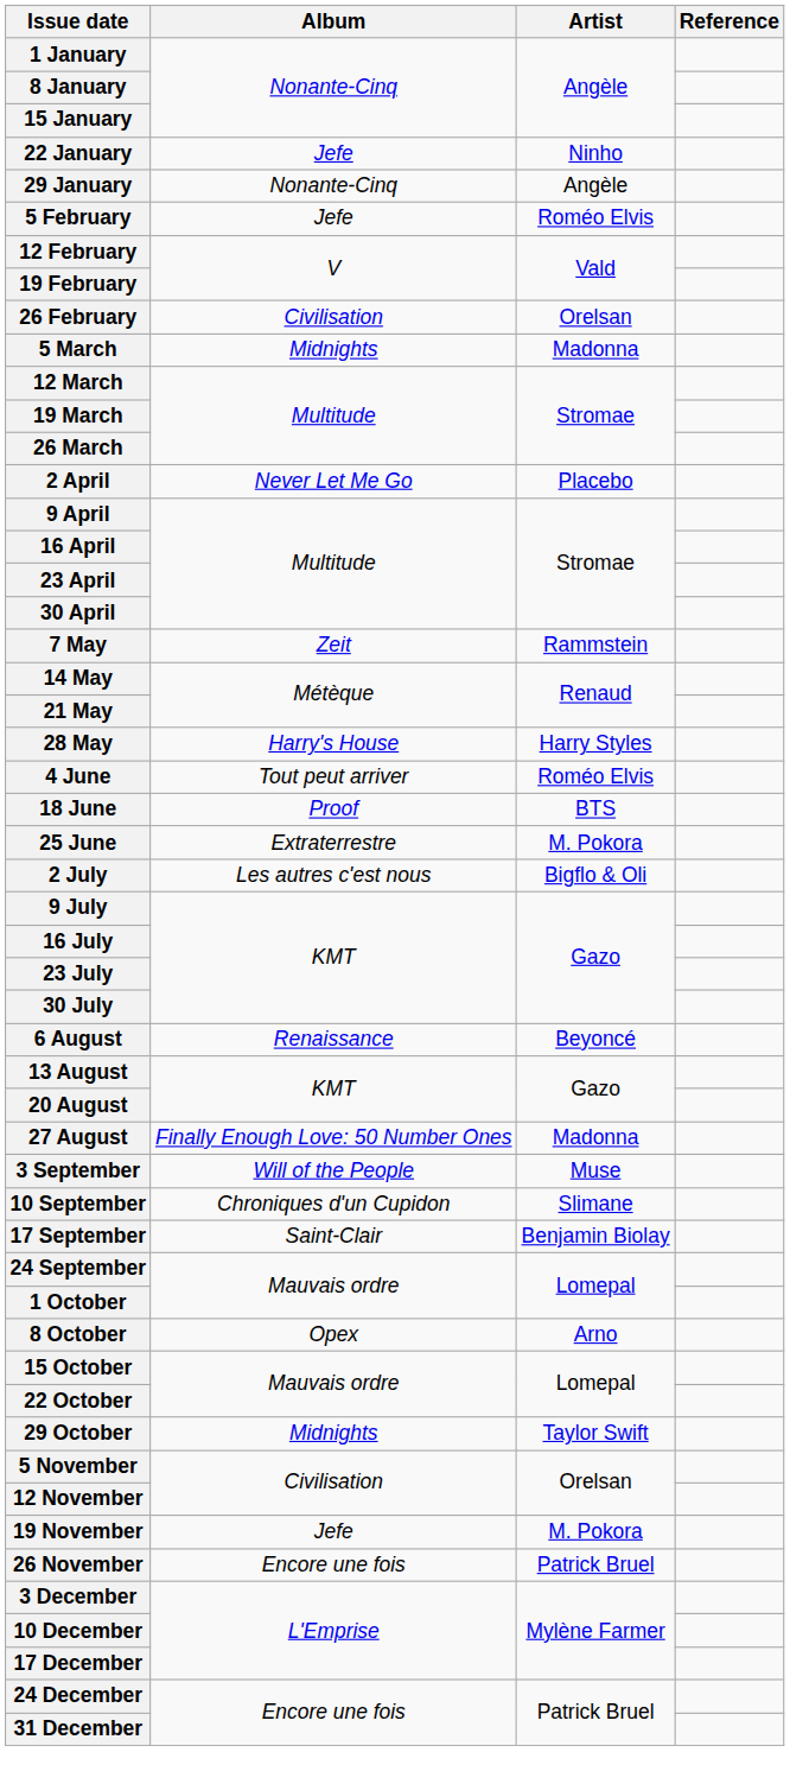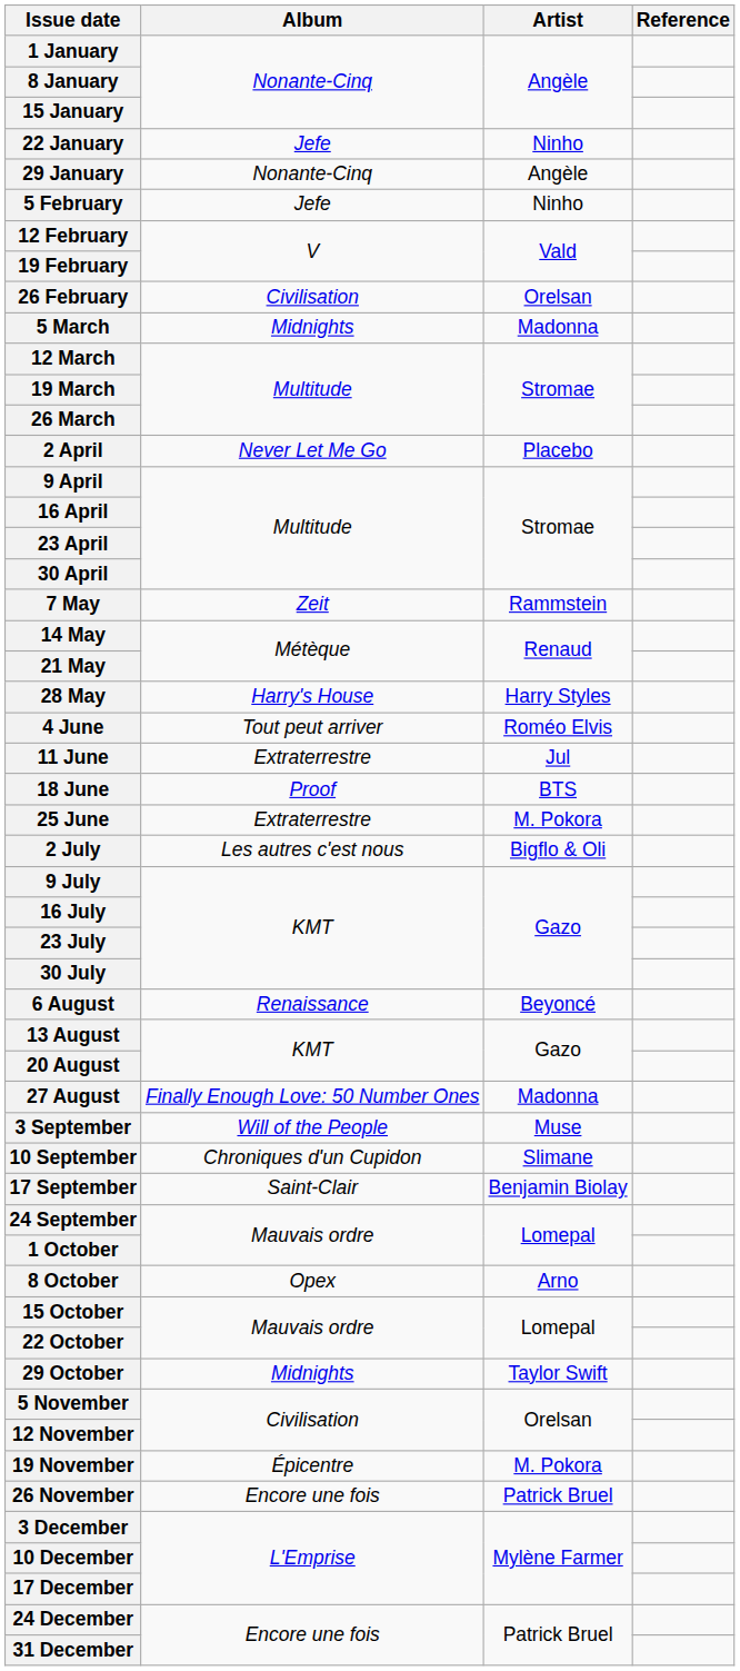 <table class="wikitable plainrowheaders" style="text-align:center">
 <tr>
 <th>Issue date</th>
 <th>Album</th>
 <th>Artist</th>
 <th>Reference</th>
 </tr>
 <tr>
 <th scope="row">1 January</th>
 <td rowspan="3"><em><a href='#'>Nonante-Cinq</a></em></td>
 <td rowspan="3"><a href='#'>Angèle</a></td>
 <td></td>
 </tr>
 <tr>
 <th scope="row">8 January</th>
 <td></td>
 </tr>
 <tr>
 <th scope="row">15 January</th>
 <td></td>
 </tr>
 <tr>
 <th scope="row">22 January</th>
 <td><em><a href='#'>Jefe</a></em></td>
 <td><a href='#'>Ninho</a></td>
 <td></td>
 </tr>
 <tr>
 <th scope="row">29 January</th>
 <td><em>Nonante-Cinq</em></td>
 <td>Angèle</td>
 <td></td>
 </tr>
 <tr>
 <th scope="row">5 February</th>
 <td><em>Jefe</em></td>
-<td><a href='#'>Roméo Elvis</a></td>
+<td>Ninho</td>
 <td></td>
 </tr>
 <tr>
 <th scope="row">12 February</th>
 <td rowspan="2"><em>V</em></td>
 <td rowspan="2"><a href='#'>Vald</a></td>
 <td></td>
 </tr>
 <tr>
 <th scope="row">19 February</th>
 <td></td>
 </tr>
 <tr>
 <th scope="row">26 February</th>
 <td><em><a href='#'>Civilisation</a></em></td>
 <td><a href='#'>Orelsan</a></td>
 <td></td>
 </tr>
 <tr>
 <th scope="row">5 March</th>
 <td><em><a href='#'>Midnights</a></em></td>
 <td><a href='#'>Madonna</a></td>
 <td></td>
 </tr>
 <tr>
 <th scope="row">12 March</th>
 <td rowspan="3"><em><a href='#'>Multitude</a></em></td>
 <td rowspan="3"><a href='#'>Stromae</a></td>
 <td></td>
 </tr>
 <tr>
 <th scope="row">19 March</th>
 <td></td>
 </tr>
 <tr>
 <th scope="row">26 March</th>
 <td></td>
 </tr>
 <tr>
 <th scope="row">2 April</th>
 <td><em><a href='#'>Never Let Me Go</a></em></td>
 <td><a href='#'>Placebo</a></td>
 <td></td>
 </tr>
 <tr>
 <th scope="row">9 April</th>
 <td rowspan="4"><em>Multitude</em></td>
 <td rowspan="4">Stromae</td>
 <td></td>
 </tr>
 <tr>
 <th scope="row">16 April</th>
 <td></td>
 </tr>
 <tr>
 <th scope="row">23 April</th>
 <td></td>
 </tr>
 <tr>
 <th scope="row">30 April</th>
 <td></td>
 </tr>
 <tr>
 <th scope="row">7 May</th>
 <td><em><a href='#'>Zeit</a></em></td>
 <td><a href='#'>Rammstein</a></td>
 <td></td>
 </tr>
 <tr>
 <th scope="row">14 May</th>
 <td rowspan="2"><em>Métèque</em></td>
 <td rowspan="2"><a href='#'>Renaud</a></td>
 <td></td>
 </tr>
 <tr>
 <th scope="row">21 May</th>
 <td></td>
 </tr>
 <tr>
 <th scope="row">28 May</th>
 <td><em><a href='#'>Harry's House</a></em></td>
 <td><a href='#'>Harry Styles</a></td>
 <td></td>
 </tr>
 <tr>
 <th scope="row">4 June</th>
 <td><em>Tout peut arriver</em></td>
 <td><a href='#'>Roméo Elvis</a></td>
+<td></td>
+</tr>
+<tr>
+<th scope="row">11 June</th>
+<td><em>Extraterrestre</em></td>
+<td><a href='#'>Jul</a></td>
 <td></td>
 </tr>
 <tr>
 <th scope="row">18 June</th>
 <td><em><a href='#'>Proof</a></em></td>
 <td><a href='#'>BTS</a></td>
 <td></td>
 </tr>
 <tr>
 <th scope="row">25 June</th>
 <td><em>Extraterrestre</em></td>
 <td><a href='#'>M. Pokora</a></td>
 <td></td>
 </tr>
 <tr>
 <th scope="row">2 July</th>
 <td><em>Les autres c'est nous</em></td>
 <td><a href='#'>Bigflo & Oli</a></td>
 <td></td>
 </tr>
 <tr>
 <th scope="row">9 July</th>
 <td rowspan="4"><em>KMT</em></td>
 <td rowspan="4"><a href='#'>Gazo</a></td>
 <td></td>
 </tr>
 <tr>
 <th scope="row">16 July</th>
 <td></td>
 </tr>
 <tr>
 <th scope="row">23 July</th>
 <td></td>
 </tr>
 <tr>
 <th scope="row">30 July</th>
 <td></td>
 </tr>
 <tr>
 <th scope="row">6 August</th>
 <td><em><a href='#'>Renaissance</a></em></td>
 <td><a href='#'>Beyoncé</a></td>
 <td></td>
 </tr>
 <tr>
 <th scope="row">13 August</th>
 <td rowspan="2"><em>KMT</em></td>
 <td rowspan="2">Gazo</td>
 <td></td>
 </tr>
 <tr>
 <th scope="row">20 August</th>
 <td></td>
 </tr>
 <tr>
 <th scope="row">27 August</th>
 <td><em><a href='#'>Finally Enough Love: 50 Number Ones</a></em></td>
 <td><a href='#'>Madonna</a></td>
 <td></td>
 </tr>
 <tr>
 <th scope="row">3 September</th>
 <td><em><a href='#'>Will of the People</a></em></td>
 <td><a href='#'>Muse</a></td>
 <td></td>
 </tr>
 <tr>
 <th scope="row">10 September</th>
 <td><em>Chroniques d'un Cupidon</em></td>
 <td><a href='#'>Slimane</a></td>
 <td></td>
 </tr>
 <tr>
 <th scope="row">17 September</th>
 <td><em>Saint-Clair</em></td>
 <td><a href='#'>Benjamin Biolay</a></td>
 <td></td>
 </tr>
 <tr>
 <th scope="row">24 September</th>
 <td rowspan="2"><em>Mauvais ordre</em></td>
 <td rowspan="2"><a href='#'>Lomepal</a></td>
 <td></td>
 </tr>
 <tr>
 <th scope="row">1 October</th>
 <td></td>
 </tr>
 <tr>
 <th scope="row">8 October</th>
 <td><em>Opex</em></td>
 <td><a href='#'>Arno</a></td>
 <td></td>
 </tr>
 <tr>
 <th scope="row">15 October</th>
 <td rowspan="2"><em>Mauvais ordre</em></td>
 <td rowspan="2">Lomepal</td>
 <td></td>
 </tr>
 <tr>
 <th scope="row">22 October</th>
 <td></td>
 </tr>
 <tr>
 <th scope="row">29 October</th>
 <td><em><a href='#'>Midnights</a></em></td>
 <td><a href='#'>Taylor Swift</a></td>
 <td></td>
 </tr>
 <tr>
 <th scope="row">5 November</th>
 <td rowspan="2"><em>Civilisation</em></td>
 <td rowspan="2">Orelsan</td>
 <td></td>
 </tr>
 <tr>
 <th scope="row">12 November</th>
 <td></td>
 </tr>
 <tr>
 <th scope="row">19 November</th>
-<td><em>Jefe</em></td>
+<td><em>Épicentre</em></td>
 <td><a href='#'>M. Pokora</a></td>
 <td></td>
 </tr>
 <tr>
 <th scope="row">26 November</th>
 <td><em>Encore une fois</em></td>
 <td><a href='#'>Patrick Bruel</a></td>
 <td></td>
 </tr>
 <tr>
 <th scope="row">3 December</th>
 <td rowspan="3"><em><a href='#'>L'Emprise</a></em></td>
 <td rowspan="3"><a href='#'>Mylène Farmer</a></td>
 <td></td>
 </tr>
 <tr>
 <th scope="row">10 December</th>
 <td></td>
 </tr>
 <tr>
 <th scope="row">17 December</th>
 <td></td>
 </tr>
 <tr>
 <th scope="row">24 December</th>
 <td rowspan="2"><em>Encore une fois</em></td>
 <td rowspan="2">Patrick Bruel</td>
 <td></td>
 </tr>
 <tr>
 <th scope="row">31 December</th>
 <td></td>
 </tr>
 </table>
